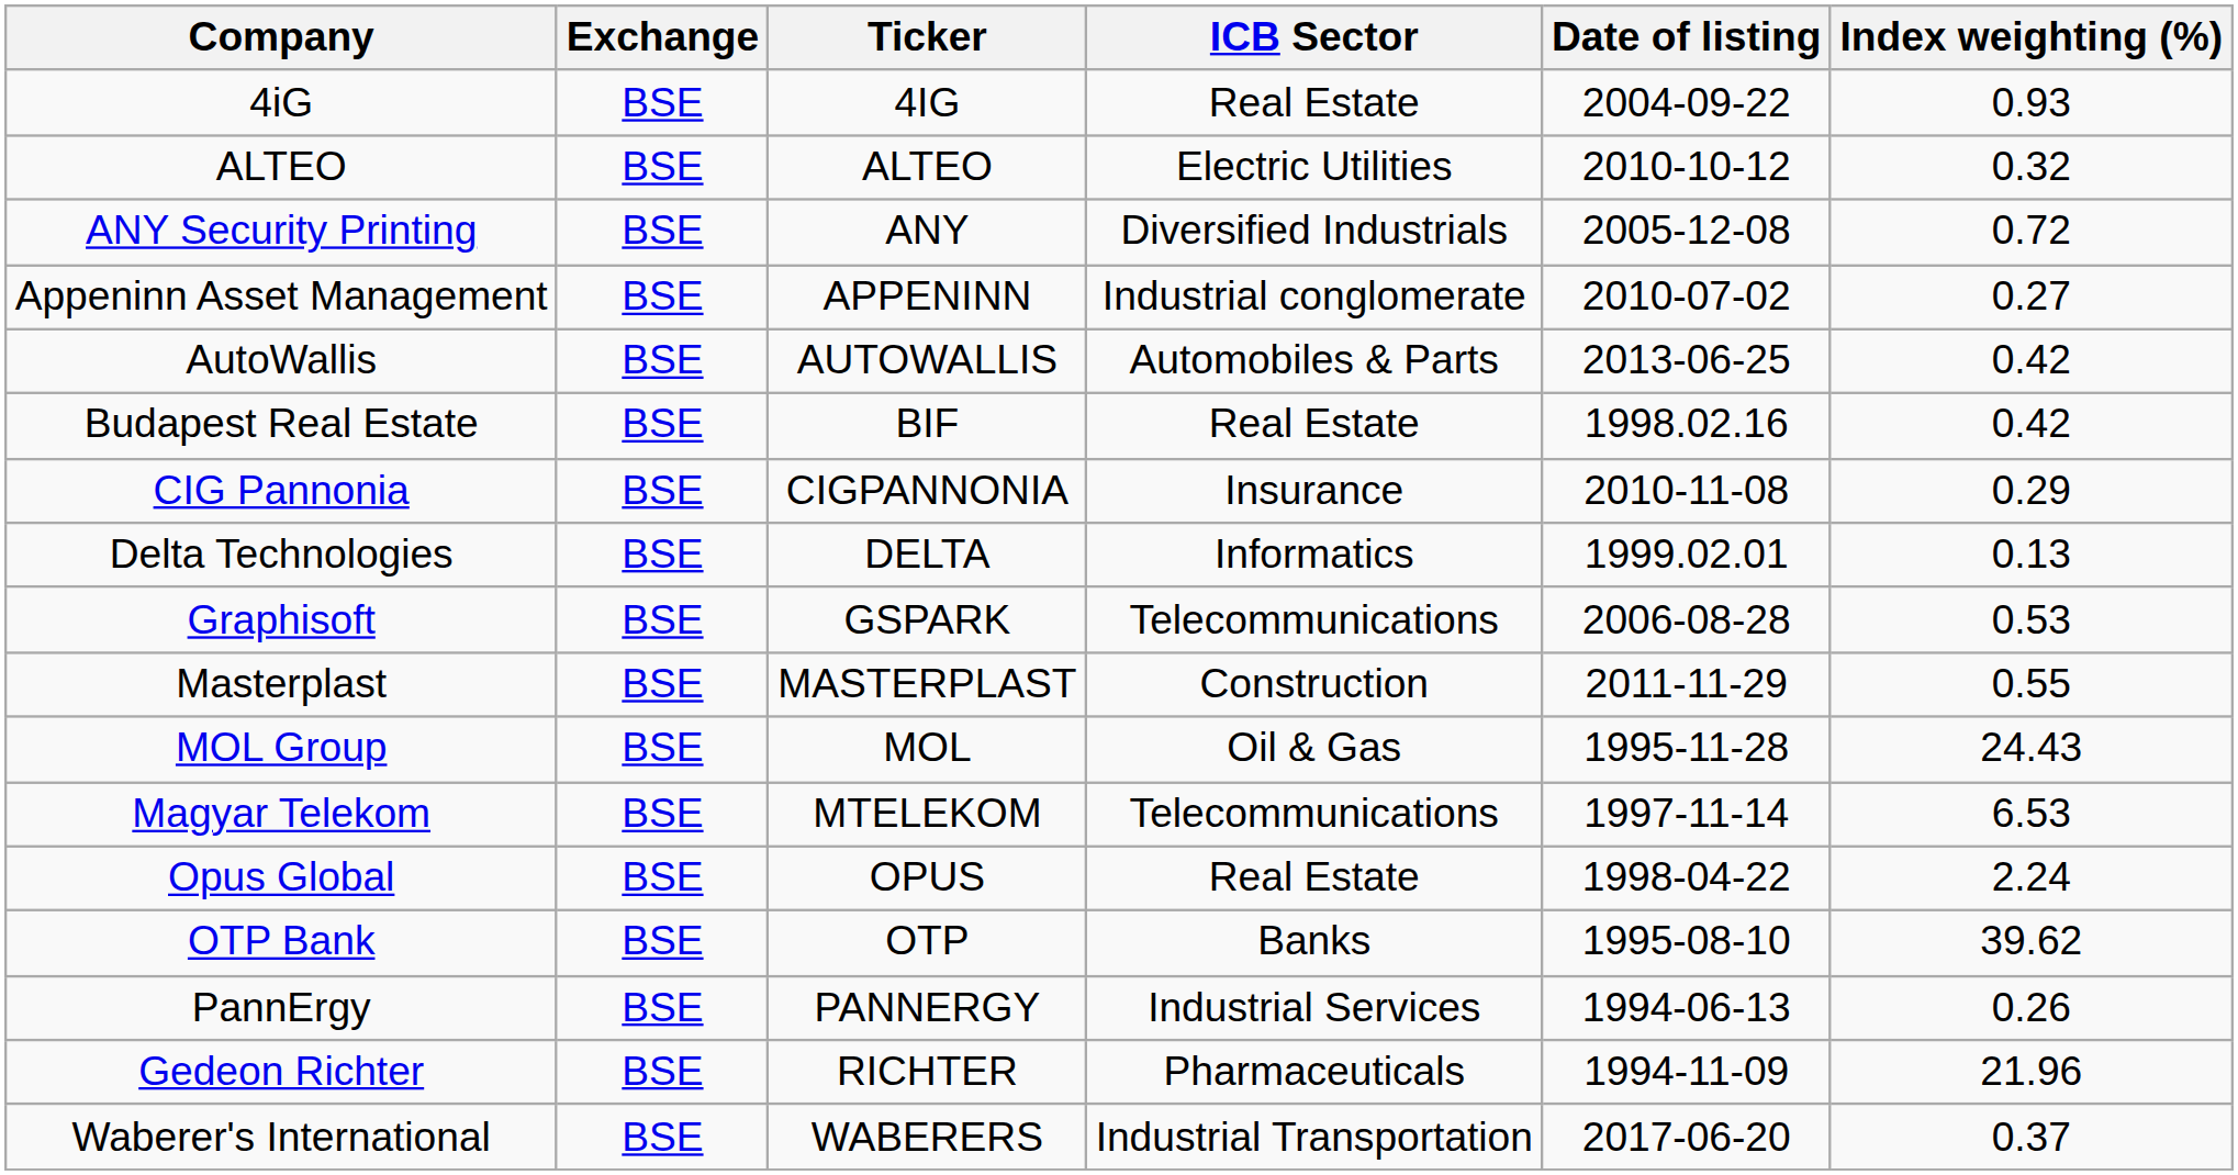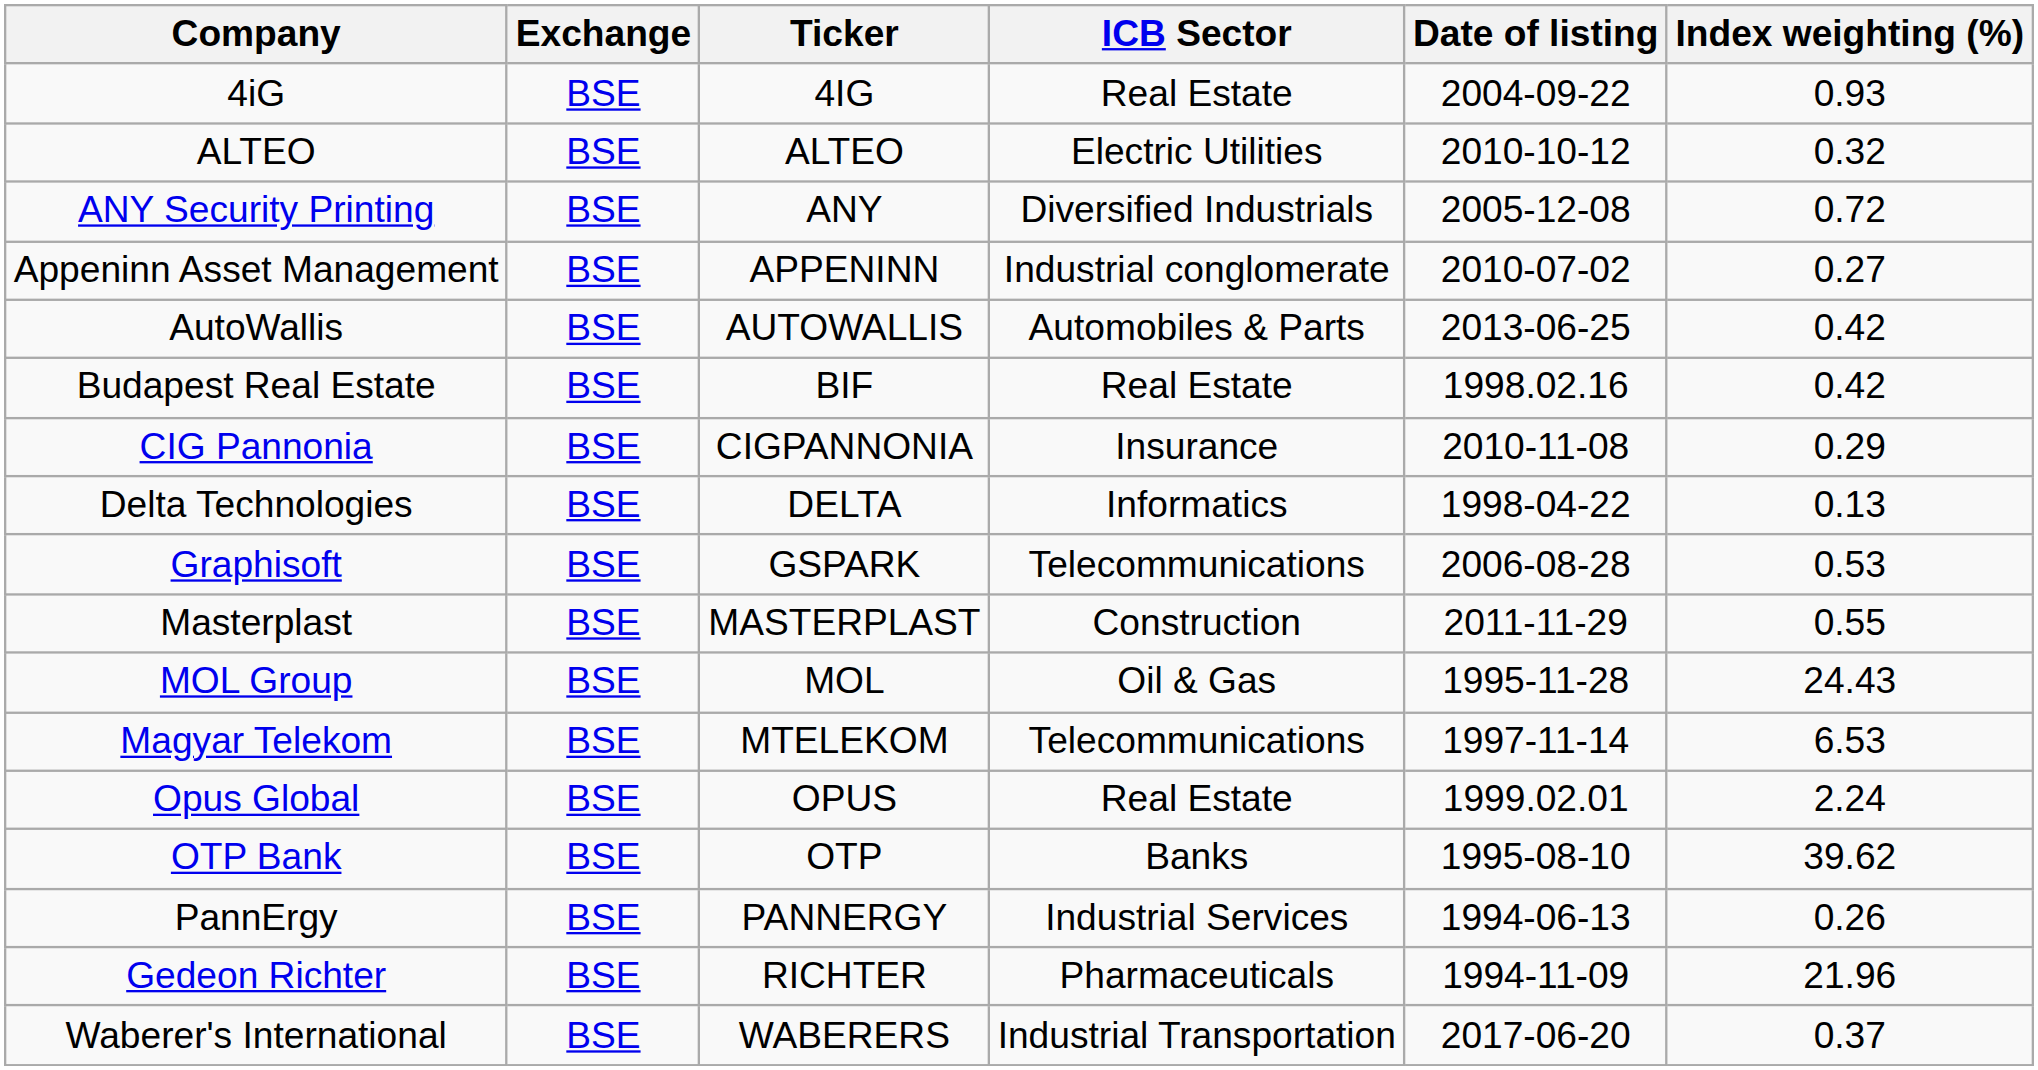 <table class="wikitable sortable" style="text-align: center; font-size: 100%;">
 <tr>
 <th>Company</th>
 <th>Exchange</th>
 <th>Ticker</th>
 <th><a href='#'>ICB</a> Sector</th>
 <th>Date of listing</th>
 <th>Index weighting (%)</th>
 </tr>
 <tr>
 <td>4iG</td>
 <td><a href='#'>BSE</a></td>
 <td>4IG</td>
 <td>Real Estate</td>
 <td>2004-09-22</td>
 <td>0.93</td>
 </tr>
 <tr>
 <td>ALTEO</td>
 <td><a href='#'>BSE</a></td>
 <td>ALTEO</td>
 <td>Electric Utilities</td>
 <td>2010-10-12</td>
 <td>0.32</td>
 </tr>
 <tr>
 <td><a href='#'>ANY Security Printing</a></td>
 <td><a href='#'>BSE</a></td>
 <td>ANY</td>
 <td>Diversified Industrials</td>
 <td>2005-12-08</td>
 <td>0.72</td>
 </tr>
 <tr>
 <td>Appeninn Asset Management</td>
 <td><a href='#'>BSE</a></td>
 <td>APPENINN</td>
 <td>Industrial conglomerate</td>
 <td>2010-07-02</td>
 <td>0.27</td>
 </tr>
 <tr>
 <td>AutoWallis</td>
 <td><a href='#'>BSE</a></td>
 <td>AUTOWALLIS</td>
 <td>Automobiles & Parts</td>
 <td>2013-06-25</td>
 <td>0.42</td>
 </tr>
 <tr>
 <td>Budapest Real Estate</td>
 <td><a href='#'>BSE</a></td>
 <td>BIF</td>
 <td>Real Estate</td>
 <td>1998.02.16</td>
 <td>0.42</td>
 </tr>
 <tr>
 <td><a href='#'>CIG Pannonia</a></td>
 <td><a href='#'>BSE</a></td>
 <td>CIGPANNONIA</td>
 <td>Insurance</td>
 <td>2010-11-08</td>
 <td>0.29</td>
 </tr>
 <tr>
 <td>Delta Technologies</td>
 <td><a href='#'>BSE</a></td>
 <td>DELTA</td>
 <td>Informatics</td>
-<td>1999.02.01</td>
+<td>1998-04-22</td>
 <td>0.13</td>
 </tr>
 <tr>
 <td><a href='#'>Graphisoft</a></td>
 <td><a href='#'>BSE</a></td>
 <td>GSPARK</td>
 <td>Telecommunications</td>
 <td>2006-08-28</td>
 <td>0.53</td>
 </tr>
 <tr>
 <td>Masterplast</td>
 <td><a href='#'>BSE</a></td>
 <td>MASTERPLAST</td>
 <td>Construction</td>
 <td>2011-11-29</td>
 <td>0.55</td>
 </tr>
 <tr>
 <td><a href='#'>MOL Group</a></td>
 <td><a href='#'>BSE</a></td>
 <td>MOL</td>
 <td>Oil & Gas</td>
 <td>1995-11-28</td>
 <td>24.43</td>
 </tr>
 <tr>
 <td><a href='#'>Magyar Telekom</a></td>
 <td><a href='#'>BSE</a></td>
 <td>MTELEKOM</td>
 <td>Telecommunications</td>
 <td>1997-11-14</td>
 <td>6.53</td>
 </tr>
 <tr>
 <td><a href='#'>Opus Global</a></td>
 <td><a href='#'>BSE</a></td>
 <td>OPUS</td>
 <td>Real Estate</td>
-<td>1998-04-22</td>
+<td>1999.02.01</td>
 <td>2.24</td>
 </tr>
 <tr>
 <td><a href='#'>OTP Bank</a></td>
 <td><a href='#'>BSE</a></td>
 <td>OTP</td>
 <td>Banks</td>
 <td>1995-08-10</td>
 <td>39.62</td>
 </tr>
 <tr>
 <td>PannErgy</td>
 <td><a href='#'>BSE</a></td>
 <td>PANNERGY</td>
 <td>Industrial Services</td>
 <td>1994-06-13</td>
 <td>0.26</td>
 </tr>
 <tr>
 <td><a href='#'>Gedeon Richter</a></td>
 <td><a href='#'>BSE</a></td>
 <td>RICHTER</td>
 <td>Pharmaceuticals</td>
 <td>1994-11-09</td>
 <td>21.96</td>
 </tr>
 <tr>
 <td>Waberer's International</td>
 <td><a href='#'>BSE</a></td>
 <td>WABERERS</td>
 <td>Industrial Transportation</td>
 <td>2017-06-20</td>
 <td>0.37</td>
 </tr>
 <tr>
 </tr>
 </table>
